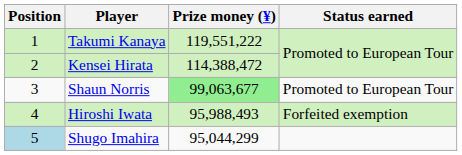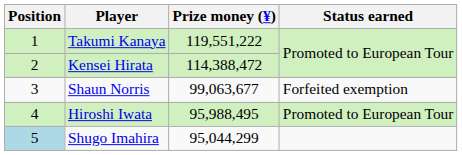 <table class="wikitable">
 <tr>
 <th>Position</th>
 <th>Player</th>
 <th>Prize money (<a href='#'>¥</a>)</th>
 <th>Status earned</th>
 </tr>
 <tr style="background:#D0F0C0;">
 <td align=center>1</td>
 <td> <a href='#'>Takumi Kanaya</a></td>
 <td align=center>119,551,222</td>
 <td rowspan=2>Promoted to European Tour</td>
 </tr>
 <tr style="background:#D0F0C0;">
 <td align=center>2</td>
 <td> <a href='#'>Kensei Hirata</a></td>
 <td align=center>114,388,472</td>
 </tr>
 <tr>
 <td align=center>3</td>
 <td> <a href='#'>Shaun Norris</a></td>
-<td align=center style="background: lightgreen;">99,063,677</td>
-<td>Promoted to European Tour</td>
+<td align=center>99,063,677</td>
+<td>Forfeited exemption</td>
 </tr>
 <tr style="background:#D0F0C0;">
 <td align=center>4</td>
 <td> <a href='#'>Hiroshi Iwata</a></td>
-<td align=center>95,988,493</td>
-<td>Forfeited exemption</td>
+<td align=center>95,988,495</td>
+<td>Promoted to European Tour</td>
 </tr>
 <tr>
 <td align=center style="background: lightblue;">5</td>
 <td> <a href='#'>Shugo Imahira</a></td>
 <td align=center>95,044,299</td>
 <td></td>
 </tr>
 </table>
